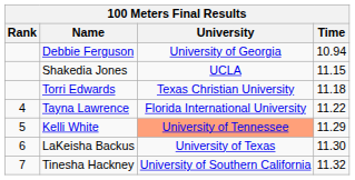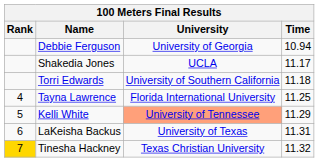 <table class="wikitable sortable" style="text-align:center">
 <tr>
 <th colspan="4">100 Meters Final Results</th>
 </tr>
 <tr>
 <th>Rank</th>
 <th>Name</th>
 <th>University</th>
 <th>Time</th>
 </tr>
 <tr>
 <td></td>
 <td align=left><a href='#'>Debbie Ferguson</a></td>
 <td><a href='#'>University of Georgia</a></td>
 <td>10.94</td>
 </tr>
 <tr>
 <td></td>
 <td align=left>Shakedia Jones</td>
 <td><a href='#'>UCLA</a></td>
-<td>11.15</td>
+<td>11.17</td>
 </tr>
 <tr>
 <td></td>
 <td align=left><a href='#'>Torri Edwards</a></td>
-<td><a href='#'>Texas Christian University</a></td>
+<td><a href='#'>University of Southern California</a></td>
 <td>11.18</td>
 </tr>
 <tr>
 <td>4</td>
 <td align=left><a href='#'>Tayna Lawrence</a></td>
 <td><a href='#'>Florida International University</a></td>
-<td>11.22</td>
+<td>11.25</td>
 </tr>
 <tr>
 <td>5</td>
 <td align=left><a href='#'>Kelli White</a></td>
 <td style="background: lightsalmon;"><a href='#'>University of Tennessee</a></td>
 <td>11.29</td>
 </tr>
 <tr>
 <td>6</td>
 <td align=left>LaKeisha Backus</td>
 <td><a href='#'>University of Texas</a></td>
-<td>11.30</td>
+<td>11.31</td>
 </tr>
 <tr>
-<td>7</td>
+<td style="background: gold;">7</td>
 <td align=left>Tinesha Hackney</td>
-<td><a href='#'>University of Southern California</a></td>
+<td><a href='#'>Texas Christian University</a></td>
 <td>11.32</td>
 </tr>
 </table>
